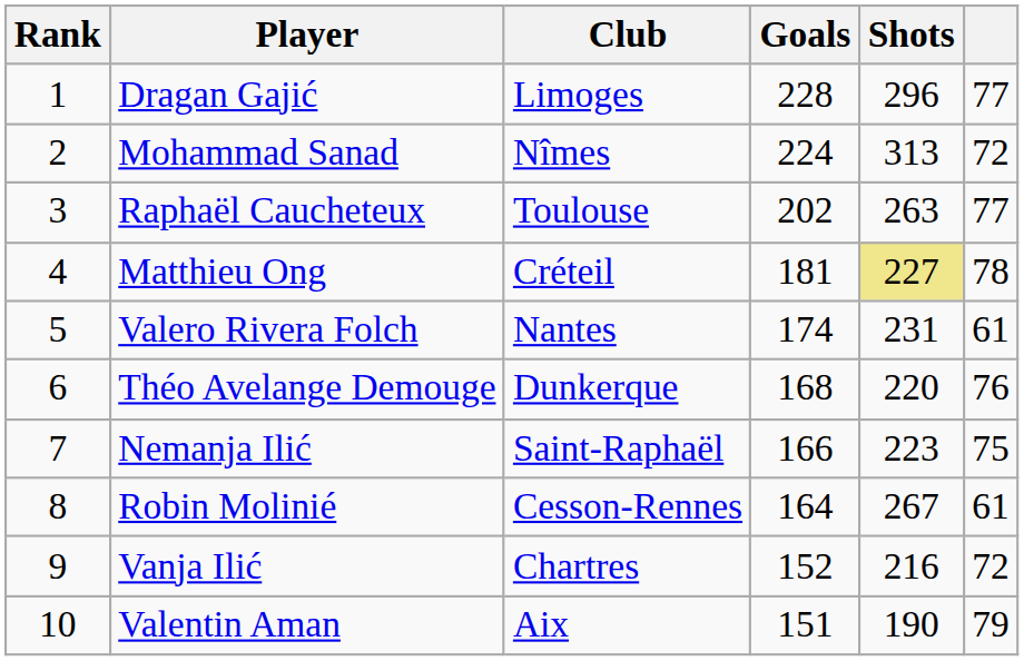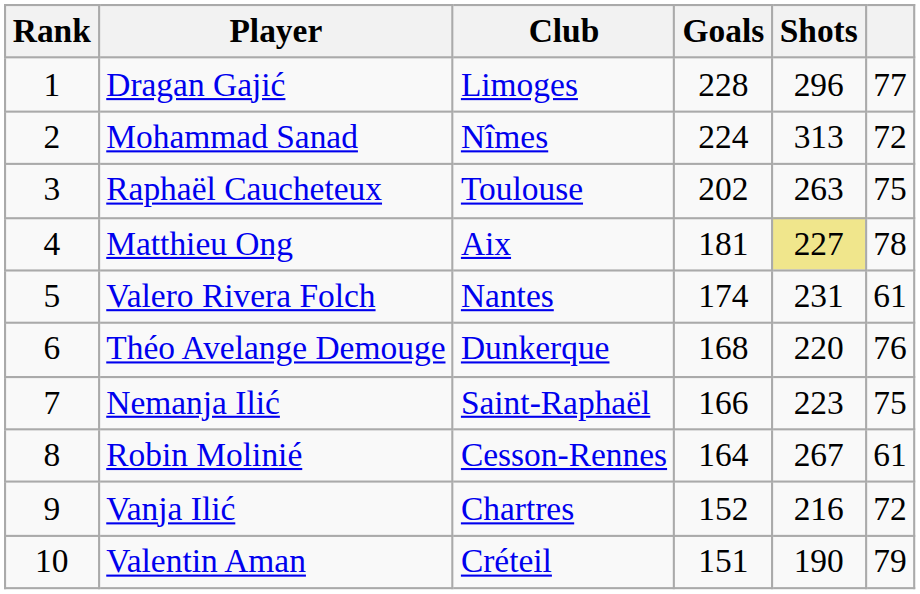 <table class="wikitable sortable" style="text-align: center;">
 <tr>
 <th>Rank</th>
 <th>Player</th>
 <th>Club</th>
 <th>Goals</th>
 <th>Shots</th>
 <th></th>
 </tr>
 <tr>
 <td>1</td>
 <td style="text-align: left;"> <a href='#'>Dragan Gajić</a></td>
 <td style="text-align: left;"><a href='#'>Limoges</a></td>
 <td>228</td>
 <td>296</td>
 <td>77</td>
 </tr>
 <tr>
 <td>2</td>
 <td style="text-align: left;"> <a href='#'>Mohammad Sanad</a></td>
 <td style="text-align: left;"><a href='#'>Nîmes</a></td>
 <td>224</td>
 <td>313</td>
 <td>72</td>
 </tr>
 <tr>
 <td>3</td>
 <td style="text-align: left;"> <a href='#'>Raphaël Caucheteux</a></td>
 <td style="text-align: left;"><a href='#'>Toulouse</a></td>
 <td>202</td>
 <td>263</td>
-<td>77</td>
+<td>75</td>
 </tr>
 <tr>
 <td>4</td>
 <td style="text-align: left;"> <a href='#'>Matthieu Ong</a></td>
-<td style="text-align: left;"><a href='#'>Créteil</a></td>
+<td style="text-align: left;"><a href='#'>Aix</a></td>
 <td>181</td>
 <td style="background: khaki;">227</td>
 <td>78</td>
 </tr>
 <tr>
 <td>5</td>
 <td style="text-align: left;"> <a href='#'>Valero Rivera Folch</a></td>
 <td style="text-align: left;"><a href='#'>Nantes</a></td>
 <td>174</td>
 <td>231</td>
 <td>61</td>
 </tr>
 <tr>
 <td>6</td>
 <td style="text-align: left;"> <a href='#'>Théo Avelange Demouge</a></td>
 <td style="text-align: left;"><a href='#'>Dunkerque</a></td>
 <td>168</td>
 <td>220</td>
 <td>76</td>
 </tr>
 <tr>
 <td>7</td>
 <td style="text-align: left;"> <a href='#'>Nemanja Ilić</a></td>
 <td style="text-align: left;"><a href='#'>Saint-Raphaël</a></td>
 <td>166</td>
 <td>223</td>
 <td>75</td>
 </tr>
 <tr>
 <td>8</td>
 <td style="text-align: left;"> <a href='#'>Robin Molinié</a></td>
 <td style="text-align: left;"><a href='#'>Cesson-Rennes</a></td>
 <td>164</td>
 <td>267</td>
 <td>61</td>
 </tr>
 <tr>
 <td>9</td>
 <td style="text-align: left;"> <a href='#'>Vanja Ilić</a></td>
 <td style="text-align: left;"><a href='#'>Chartres</a></td>
 <td>152</td>
 <td>216</td>
 <td>72</td>
 </tr>
 <tr>
 <td>10</td>
 <td style="text-align: left;"> <a href='#'>Valentin Aman</a></td>
-<td style="text-align: left;"><a href='#'>Aix</a></td>
+<td style="text-align: left;"><a href='#'>Créteil</a></td>
 <td>151</td>
 <td>190</td>
 <td>79</td>
 </tr>
 </table>
